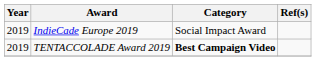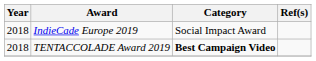 <table class="wikitable">
 <tr>
 <th>Year</th>
 <th>Award</th>
 <th>Category</th>
 <th>Ref(s)</th>
 </tr>
 <tr>
-<td>2019</td>
+<td>2018</td>
 <td><em><a href='#'>IndieCade</a> Europe 2019</em></td>
 <td>Social Impact Award</td>
 <td></td>
 </tr>
 <tr>
-<td>2019</td>
+<td>2018</td>
 <td><em>TENTACCOLADE Award 2019</em></td>
 <td><strong>Best Campaign Video</strong></td>
 <td></td>
 </tr>
 <tr>
 </tr>
 </table>
